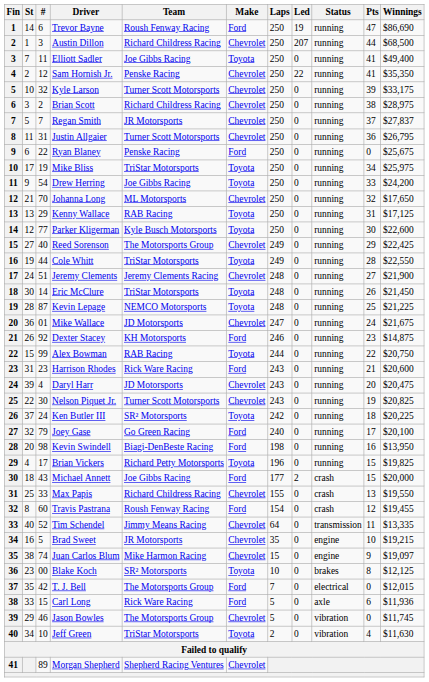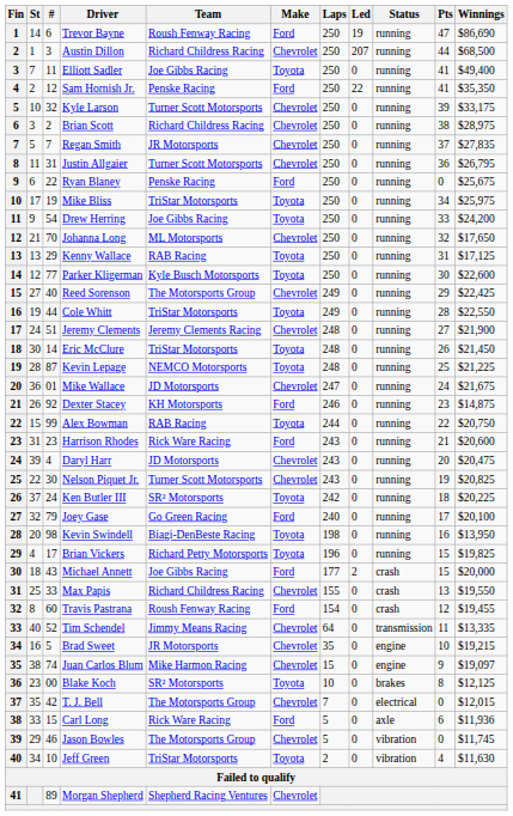 <table class="wikitable" style="font-size:95%">
 <tr>
 <th>Fin</th>
 <th>St</th>
 <th>#</th>
 <th>Driver</th>
 <th>Team</th>
 <th>Make</th>
 <th>Laps</th>
 <th>Led</th>
 <th>Status</th>
 <th>Pts</th>
 <th>Winnings</th>
 </tr>
 <tr>
 <th>1</th>
 <td>14</td>
 <td>6</td>
 <td><a href='#'>Trevor Bayne</a></td>
 <td><a href='#'>Roush Fenway Racing</a></td>
 <td><a href='#'>Ford</a></td>
 <td>250</td>
 <td>19</td>
 <td>running</td>
 <td>47</td>
 <td>$86,690</td>
 </tr>
 <tr>
 <th>2</th>
 <td>1</td>
 <td>3</td>
 <td><a href='#'>Austin Dillon</a></td>
 <td><a href='#'>Richard Childress Racing</a></td>
 <td><a href='#'>Chevrolet</a></td>
 <td>250</td>
 <td>207</td>
 <td>running</td>
 <td>44</td>
 <td>$68,500</td>
 </tr>
 <tr>
 <th>3</th>
 <td>7</td>
 <td>11</td>
 <td><a href='#'>Elliott Sadler</a></td>
 <td><a href='#'>Joe Gibbs Racing</a></td>
 <td><a href='#'>Toyota</a></td>
 <td>250</td>
 <td>0</td>
 <td>running</td>
 <td>41</td>
 <td>$49,400</td>
 </tr>
 <tr>
 <th>4</th>
 <td>2</td>
 <td>12</td>
 <td><a href='#'>Sam Hornish Jr.</a></td>
 <td><a href='#'>Penske Racing</a></td>
-<td><a href='#'>Chevrolet</a></td>
+<td><a href='#'>Ford</a></td>
 <td>250</td>
 <td>22</td>
 <td>running</td>
 <td>41</td>
 <td>$35,350</td>
 </tr>
 <tr>
 <th>5</th>
 <td>10</td>
 <td>32</td>
 <td><a href='#'>Kyle Larson</a></td>
 <td><a href='#'>Turner Scott Motorsports</a></td>
 <td><a href='#'>Chevrolet</a></td>
 <td>250</td>
 <td>0</td>
 <td>running</td>
 <td>39</td>
 <td>$33,175</td>
 </tr>
 <tr>
 <th>6</th>
 <td>3</td>
 <td>2</td>
 <td><a href='#'>Brian Scott</a></td>
 <td><a href='#'>Richard Childress Racing</a></td>
 <td><a href='#'>Chevrolet</a></td>
 <td>250</td>
 <td>0</td>
 <td>running</td>
 <td>38</td>
 <td>$28,975</td>
 </tr>
 <tr>
 <th>7</th>
 <td>5</td>
 <td>7</td>
 <td><a href='#'>Regan Smith</a></td>
 <td><a href='#'>JR Motorsports</a></td>
 <td><a href='#'>Chevrolet</a></td>
 <td>250</td>
 <td>0</td>
 <td>running</td>
 <td>37</td>
-<td>$27,837</td>
+<td>$27,835</td>
 </tr>
 <tr>
 <th>8</th>
 <td>11</td>
 <td>31</td>
 <td><a href='#'>Justin Allgaier</a></td>
 <td><a href='#'>Turner Scott Motorsports</a></td>
 <td><a href='#'>Chevrolet</a></td>
 <td>250</td>
 <td>0</td>
 <td>running</td>
 <td>36</td>
 <td>$26,795</td>
 </tr>
 <tr>
 <th>9</th>
 <td>6</td>
 <td>22</td>
 <td><a href='#'>Ryan Blaney</a></td>
 <td><a href='#'>Penske Racing</a></td>
 <td><a href='#'>Ford</a></td>
 <td>250</td>
 <td>0</td>
 <td>running</td>
 <td>0</td>
 <td>$25,675</td>
 </tr>
 <tr>
 <th>10</th>
 <td>17</td>
 <td>19</td>
 <td><a href='#'>Mike Bliss</a></td>
 <td><a href='#'>TriStar Motorsports</a></td>
 <td><a href='#'>Toyota</a></td>
 <td>250</td>
 <td>0</td>
 <td>running</td>
 <td>34</td>
 <td>$25,975</td>
 </tr>
 <tr>
 <th>11</th>
 <td>9</td>
 <td>54</td>
 <td><a href='#'>Drew Herring</a></td>
 <td><a href='#'>Joe Gibbs Racing</a></td>
 <td><a href='#'>Toyota</a></td>
 <td>250</td>
 <td>0</td>
 <td>running</td>
 <td>33</td>
 <td>$24,200</td>
 </tr>
 <tr>
 <th>12</th>
 <td>21</td>
 <td>70</td>
 <td><a href='#'>Johanna Long</a></td>
 <td><a href='#'>ML Motorsports</a></td>
 <td><a href='#'>Chevrolet</a></td>
 <td>250</td>
 <td>0</td>
 <td>running</td>
 <td>32</td>
 <td>$17,650</td>
 </tr>
 <tr>
 <th>13</th>
 <td>13</td>
 <td>29</td>
 <td><a href='#'>Kenny Wallace</a></td>
 <td><a href='#'>RAB Racing</a></td>
 <td><a href='#'>Toyota</a></td>
 <td>250</td>
 <td>0</td>
 <td>running</td>
 <td>31</td>
 <td>$17,125</td>
 </tr>
 <tr>
 <th>14</th>
 <td>12</td>
 <td>77</td>
 <td><a href='#'>Parker Kligerman</a></td>
 <td><a href='#'>Kyle Busch Motorsports</a></td>
 <td><a href='#'>Toyota</a></td>
 <td>250</td>
 <td>0</td>
 <td>running</td>
 <td>30</td>
 <td>$22,600</td>
 </tr>
 <tr>
 <th>15</th>
 <td>27</td>
 <td>40</td>
 <td><a href='#'>Reed Sorenson</a></td>
 <td><a href='#'>The Motorsports Group</a></td>
 <td><a href='#'>Chevrolet</a></td>
 <td>249</td>
 <td>0</td>
 <td>running</td>
 <td>29</td>
 <td>$22,425</td>
 </tr>
 <tr>
 <th>16</th>
 <td>19</td>
 <td>44</td>
 <td><a href='#'>Cole Whitt</a></td>
 <td><a href='#'>TriStar Motorsports</a></td>
 <td><a href='#'>Toyota</a></td>
 <td>249</td>
 <td>0</td>
 <td>running</td>
 <td>28</td>
 <td>$22,550</td>
 </tr>
 <tr>
 <th>17</th>
 <td>24</td>
 <td>51</td>
 <td><a href='#'>Jeremy Clements</a></td>
 <td><a href='#'>Jeremy Clements Racing</a></td>
 <td><a href='#'>Chevrolet</a></td>
 <td>248</td>
 <td>0</td>
 <td>running</td>
 <td>27</td>
 <td>$21,900</td>
 </tr>
 <tr>
 <th>18</th>
 <td>30</td>
 <td>14</td>
 <td><a href='#'>Eric McClure</a></td>
 <td><a href='#'>TriStar Motorsports</a></td>
 <td><a href='#'>Toyota</a></td>
 <td>248</td>
 <td>0</td>
 <td>running</td>
 <td>26</td>
 <td>$21,450</td>
 </tr>
 <tr>
 <th>19</th>
 <td>28</td>
 <td>87</td>
 <td><a href='#'>Kevin Lepage</a></td>
 <td><a href='#'>NEMCO Motorsports</a></td>
 <td><a href='#'>Toyota</a></td>
 <td>248</td>
 <td>0</td>
 <td>running</td>
 <td>25</td>
 <td>$21,225</td>
 </tr>
 <tr>
 <th>20</th>
 <td>36</td>
 <td>01</td>
 <td><a href='#'>Mike Wallace</a></td>
 <td><a href='#'>JD Motorsports</a></td>
 <td><a href='#'>Chevrolet</a></td>
 <td>247</td>
 <td>0</td>
 <td>running</td>
 <td>24</td>
 <td>$21,675</td>
 </tr>
 <tr>
 <th>21</th>
 <td>26</td>
 <td>92</td>
 <td><a href='#'>Dexter Stacey</a></td>
 <td><a href='#'>KH Motorsports</a></td>
 <td><a href='#'>Ford</a></td>
 <td>246</td>
 <td>0</td>
 <td>running</td>
 <td>23</td>
 <td>$14,875</td>
 </tr>
 <tr>
 <th>22</th>
 <td>15</td>
 <td>99</td>
 <td><a href='#'>Alex Bowman</a></td>
 <td><a href='#'>RAB Racing</a></td>
 <td><a href='#'>Toyota</a></td>
 <td>244</td>
 <td>0</td>
 <td>running</td>
 <td>22</td>
 <td>$20,750</td>
 </tr>
 <tr>
 <th>23</th>
 <td>31</td>
 <td>23</td>
 <td><a href='#'>Harrison Rhodes</a></td>
 <td><a href='#'>Rick Ware Racing</a></td>
 <td><a href='#'>Ford</a></td>
 <td>243</td>
 <td>0</td>
 <td>running</td>
 <td>21</td>
 <td>$20,600</td>
 </tr>
 <tr>
 <th>24</th>
 <td>39</td>
 <td>4</td>
 <td><a href='#'>Daryl Harr</a></td>
 <td><a href='#'>JD Motorsports</a></td>
 <td><a href='#'>Chevrolet</a></td>
 <td>243</td>
 <td>0</td>
 <td>running</td>
 <td>20</td>
 <td>$20,475</td>
 </tr>
 <tr>
 <th>25</th>
 <td>22</td>
 <td>30</td>
 <td><a href='#'>Nelson Piquet Jr.</a></td>
 <td><a href='#'>Turner Scott Motorsports</a></td>
 <td><a href='#'>Chevrolet</a></td>
 <td>243</td>
 <td>0</td>
 <td>running</td>
 <td>19</td>
 <td>$20,825</td>
 </tr>
 <tr>
 <th>26</th>
 <td>37</td>
 <td>24</td>
 <td><a href='#'>Ken Butler III</a></td>
 <td><a href='#'>SR² Motorsports</a></td>
 <td><a href='#'>Toyota</a></td>
 <td>242</td>
 <td>0</td>
 <td>running</td>
 <td>18</td>
 <td>$20,225</td>
 </tr>
 <tr>
 <th>27</th>
 <td>32</td>
 <td>79</td>
 <td><a href='#'>Joey Gase</a></td>
 <td><a href='#'>Go Green Racing</a></td>
 <td><a href='#'>Ford</a></td>
 <td>240</td>
 <td>0</td>
 <td>running</td>
 <td>17</td>
 <td>$20,100</td>
 </tr>
 <tr>
 <th>28</th>
 <td>20</td>
 <td>98</td>
 <td><a href='#'>Kevin Swindell</a></td>
 <td><a href='#'>Biagi-DenBeste Racing</a></td>
-<td><a href='#'>Ford</a></td>
+<td><a href='#'>Toyota</a></td>
 <td>198</td>
 <td>0</td>
 <td>running</td>
 <td>16</td>
 <td>$13,950</td>
 </tr>
 <tr>
 <th>29</th>
 <td>4</td>
 <td>17</td>
 <td><a href='#'>Brian Vickers</a></td>
 <td><a href='#'>Richard Petty Motorsports</a></td>
 <td><a href='#'>Toyota</a></td>
 <td>196</td>
 <td>0</td>
 <td>running</td>
 <td>15</td>
 <td>$19,825</td>
 </tr>
 <tr>
 <th>30</th>
 <td>18</td>
 <td>43</td>
 <td><a href='#'>Michael Annett</a></td>
 <td><a href='#'>Joe Gibbs Racing</a></td>
 <td><a href='#'>Ford</a></td>
 <td>177</td>
 <td>2</td>
 <td>crash</td>
 <td>15</td>
 <td>$20,000</td>
 </tr>
 <tr>
 <th>31</th>
 <td>25</td>
 <td>33</td>
 <td><a href='#'>Max Papis</a></td>
 <td><a href='#'>Richard Childress Racing</a></td>
 <td><a href='#'>Chevrolet</a></td>
 <td>155</td>
 <td>0</td>
 <td>crash</td>
 <td>13</td>
 <td>$19,550</td>
 </tr>
 <tr>
 <th>32</th>
 <td>8</td>
 <td>60</td>
 <td><a href='#'>Travis Pastrana</a></td>
 <td><a href='#'>Roush Fenway Racing</a></td>
 <td><a href='#'>Ford</a></td>
 <td>154</td>
 <td>0</td>
 <td>crash</td>
 <td>12</td>
 <td>$19,455</td>
 </tr>
 <tr>
 <th>33</th>
 <td>40</td>
 <td>52</td>
 <td><a href='#'>Tim Schendel</a></td>
 <td><a href='#'>Jimmy Means Racing</a></td>
 <td><a href='#'>Chevrolet</a></td>
 <td>64</td>
 <td>0</td>
 <td>transmission</td>
 <td>11</td>
 <td>$13,335</td>
 </tr>
 <tr>
 <th>34</th>
 <td>16</td>
 <td>5</td>
 <td><a href='#'>Brad Sweet</a></td>
 <td><a href='#'>JR Motorsports</a></td>
 <td><a href='#'>Chevrolet</a></td>
 <td>35</td>
 <td>0</td>
 <td>engine</td>
 <td>10</td>
 <td>$19,215</td>
 </tr>
 <tr>
 <th>35</th>
 <td>38</td>
 <td>74</td>
 <td><a href='#'>Juan Carlos Blum</a></td>
 <td><a href='#'>Mike Harmon Racing</a></td>
 <td><a href='#'>Chevrolet</a></td>
 <td>15</td>
 <td>0</td>
 <td>engine</td>
 <td>9</td>
 <td>$19,097</td>
 </tr>
 <tr>
 <th>36</th>
 <td>23</td>
 <td>00</td>
 <td><a href='#'>Blake Koch</a></td>
 <td><a href='#'>SR² Motorsports</a></td>
 <td><a href='#'>Toyota</a></td>
 <td>10</td>
 <td>0</td>
 <td>brakes</td>
 <td>8</td>
 <td>$12,125</td>
 </tr>
 <tr>
 <th>37</th>
 <td>35</td>
 <td>42</td>
 <td><a href='#'>T. J. Bell</a></td>
 <td><a href='#'>The Motorsports Group</a></td>
-<td><a href='#'>Ford</a></td>
+<td><a href='#'>Chevrolet</a></td>
 <td>7</td>
 <td>0</td>
 <td>electrical</td>
 <td>0</td>
 <td>$12,015</td>
 </tr>
 <tr>
 <th>38</th>
 <td>33</td>
 <td>15</td>
 <td><a href='#'>Carl Long</a></td>
 <td><a href='#'>Rick Ware Racing</a></td>
 <td><a href='#'>Ford</a></td>
 <td>5</td>
 <td>0</td>
 <td>axle</td>
 <td>6</td>
 <td>$11,936</td>
 </tr>
 <tr>
 <th>39</th>
 <td>29</td>
 <td>46</td>
 <td><a href='#'>Jason Bowles</a></td>
 <td><a href='#'>The Motorsports Group</a></td>
 <td><a href='#'>Chevrolet</a></td>
 <td>5</td>
 <td>0</td>
 <td>vibration</td>
 <td>0</td>
 <td>$11,745</td>
 </tr>
 <tr>
 <th>40</th>
 <td>34</td>
 <td>10</td>
 <td><a href='#'>Jeff Green</a></td>
 <td><a href='#'>TriStar Motorsports</a></td>
 <td><a href='#'>Toyota</a></td>
 <td>2</td>
 <td>0</td>
 <td>vibration</td>
 <td>4</td>
 <td>$11,630</td>
 </tr>
 <tr>
 <th colspan="11">Failed to qualify</th>
 </tr>
 <tr>
 <th>41</th>
 <th></th>
 <td>89</td>
 <td><a href='#'>Morgan Shepherd</a></td>
 <td><a href='#'>Shepherd Racing Ventures</a></td>
 <td><a href='#'>Chevrolet</a></td>
 <th colspan="5"></th>
 </tr>
 <tr>
 <th colspan="11"></th>
 </tr>
 </table>
